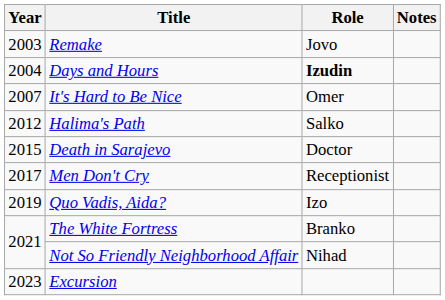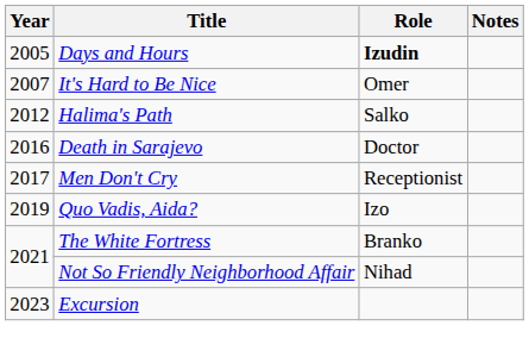 <table class="wikitable sortable">
 <tr>
 <th>Year</th>
 <th>Title</th>
 <th>Role</th>
 <th class="unsortable">Notes</th>
 </tr>
 <tr>
-<td>2003</td>
-<td><em><a href='#'>Remake</a></em></td>
-<td>Jovo</td>
-<td></td>
-</tr>
-<tr>
-<td>2004</td>
+<td>2005</td>
 <td><em><a href='#'>Days and Hours</a></em></td>
 <td><strong>Izudin</strong></td>
 <td></td>
 </tr>
 <tr>
 <td>2007</td>
 <td><em><a href='#'>It's Hard to Be Nice</a></em></td>
 <td>Omer</td>
 <td></td>
 </tr>
 <tr>
 <td>2012</td>
 <td><em><a href='#'>Halima's Path</a></em></td>
 <td>Salko</td>
 <td></td>
 </tr>
 <tr>
-<td>2015</td>
+<td>2016</td>
 <td><em><a href='#'>Death in Sarajevo</a></em></td>
 <td>Doctor</td>
 <td></td>
 </tr>
 <tr>
 <td>2017</td>
 <td><em><a href='#'>Men Don't Cry</a></em></td>
 <td>Receptionist</td>
 <td></td>
 </tr>
 <tr>
 <td>2019</td>
 <td><em><a href='#'>Quo Vadis, Aida?</a></em></td>
 <td>Izo</td>
 <td></td>
 </tr>
 <tr>
 <td rowspan=2>2021</td>
 <td><em><a href='#'>The White Fortress</a></em></td>
 <td>Branko</td>
 <td></td>
 </tr>
 <tr>
 <td><em><a href='#'>Not So Friendly Neighborhood Affair</a></em></td>
 <td>Nihad</td>
 <td></td>
 </tr>
 <tr>
 <td>2023</td>
 <td><em><a href='#'>Excursion</a></em></td>
 <td></td>
 <td></td>
 </tr>
 </table>
